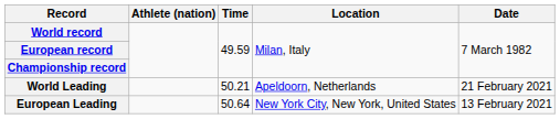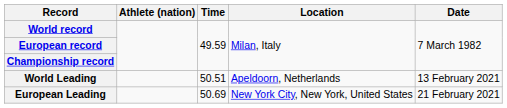 <table class="wikitable">
 <tr>
 <th scope="col">Record</th>
 <th scope="col">Athlete (nation)</th>
 <th scope="col">Time</th>
 <th scope="col">Location</th>
 <th scope="col">Date</th>
 </tr>
 <tr>
 <th scope="row"><a href='#'>World record</a></th>
 <td rowspan="3"></td>
 <td rowspan="3">49.59</td>
 <td rowspan="3"><a href='#'>Milan</a>, Italy</td>
 <td rowspan="3">7 March 1982</td>
 </tr>
 <tr>
 <th scope="row"><a href='#'>European record</a></th>
 </tr>
 <tr>
 <th scope="row"><a href='#'>Championship record</a></th>
 </tr>
 <tr>
 <th scope="row">World Leading</th>
 <td></td>
-<td>50.21</td>
+<td>50.51</td>
 <td><a href='#'>Apeldoorn</a>, Netherlands</td>
-<td>21 February 2021</td>
+<td>13 February 2021</td>
 </tr>
 <tr>
 <th scope="row">European Leading</th>
 <td></td>
-<td>50.64</td>
+<td>50.69</td>
 <td><a href='#'>New York City</a>, New York, United States</td>
-<td>13 February 2021</td>
+<td>21 February 2021</td>
 </tr>
 </table>
